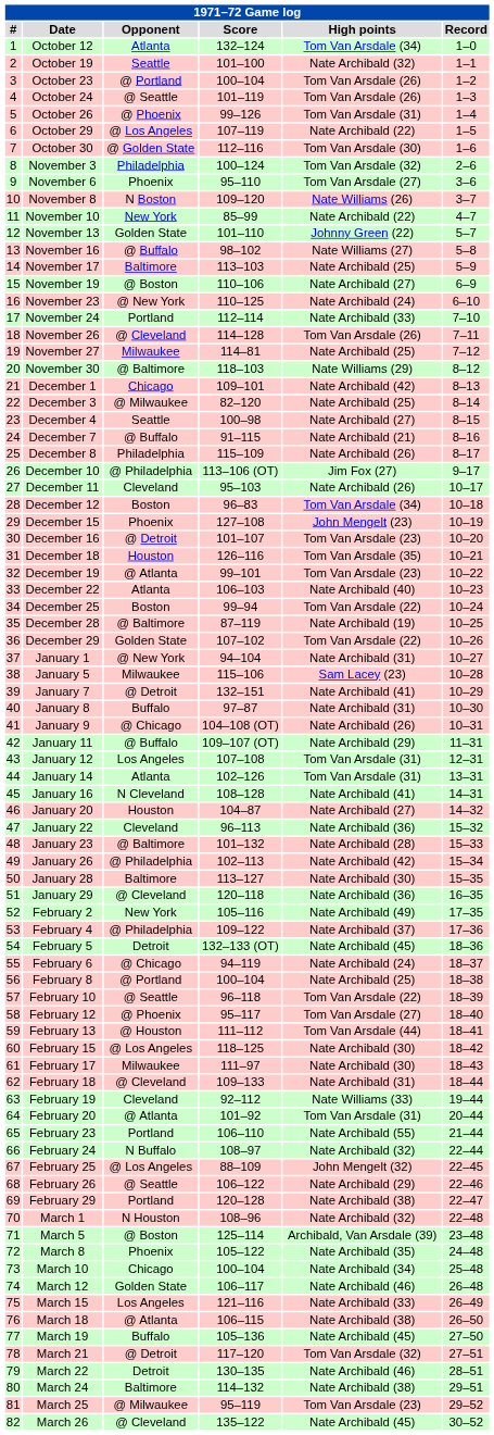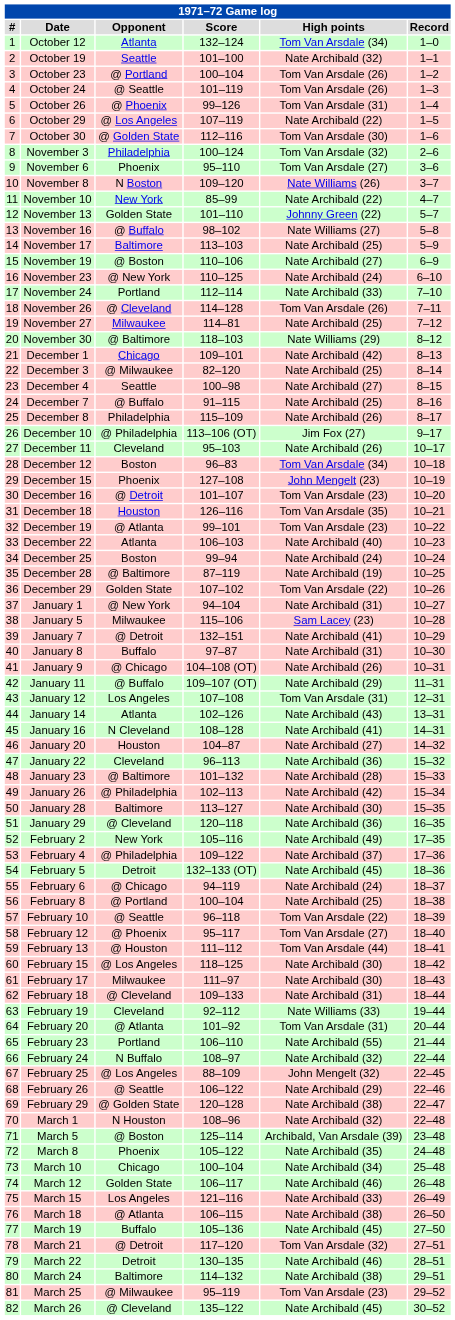 <table class="toccolours collapsible" width=50% style="clear:both; margin:1.5em auto; text-align:center">
 <tr>
 <th colspan=11 style="background:#0046AD; color:white;">1971–72 Game log</th>
 </tr>
 <tr align="center" bgcolor="#dddddd">
 <td><strong>#</strong></td>
 <td><strong>Date</strong></td>
 <td><strong>Opponent</strong></td>
 <td><strong>Score</strong></td>
 <td><strong>High points</strong></td>
 <td><strong>Record</strong></td>
 </tr>
 <tr align="center" bgcolor="ccffcc">
 <td>1</td>
 <td>October 12</td>
 <td><a href='#'>Atlanta</a></td>
 <td>132–124</td>
 <td><a href='#'>Tom Van Arsdale</a> (34)</td>
 <td>1–0</td>
 </tr>
 <tr align="center" bgcolor="ffcccc">
 <td>2</td>
 <td>October 19</td>
 <td><a href='#'>Seattle</a></td>
 <td>101–100</td>
 <td>Nate Archibald (32)</td>
 <td>1–1</td>
 </tr>
 <tr align="center" bgcolor="ffcccc">
 <td>3</td>
 <td>October 23</td>
 <td>@ <a href='#'>Portland</a></td>
 <td>100–104</td>
 <td>Tom Van Arsdale (26)</td>
 <td>1–2</td>
 </tr>
 <tr align="center" bgcolor="ffcccc">
 <td>4</td>
 <td>October 24</td>
 <td>@ Seattle</td>
 <td>101–119</td>
 <td>Tom Van Arsdale (26)</td>
 <td>1–3</td>
 </tr>
 <tr align="center" bgcolor="ffcccc">
 <td>5</td>
 <td>October 26</td>
 <td>@ <a href='#'>Phoenix</a></td>
 <td>99–126</td>
 <td>Tom Van Arsdale (31)</td>
 <td>1–4</td>
 </tr>
 <tr align="center" bgcolor="ffcccc">
 <td>6</td>
 <td>October 29</td>
 <td>@ <a href='#'>Los Angeles</a></td>
 <td>107–119</td>
 <td>Nate Archibald (22)</td>
 <td>1–5</td>
 </tr>
 <tr align="center" bgcolor="ffcccc">
 <td>7</td>
 <td>October 30</td>
 <td>@ <a href='#'>Golden State</a></td>
 <td>112–116</td>
 <td>Tom Van Arsdale (30)</td>
 <td>1–6</td>
 </tr>
 <tr align="center" bgcolor="ccffcc">
 <td>8</td>
 <td>November 3</td>
 <td><a href='#'>Philadelphia</a></td>
 <td>100–124</td>
 <td>Tom Van Arsdale (32)</td>
 <td>2–6</td>
 </tr>
 <tr align="center" bgcolor="ccffcc">
 <td>9</td>
 <td>November 6</td>
 <td>Phoenix</td>
 <td>95–110</td>
 <td>Tom Van Arsdale (27)</td>
 <td>3–6</td>
 </tr>
 <tr align="center" bgcolor="ffcccc">
 <td>10</td>
 <td>November 8</td>
 <td>N <a href='#'>Boston</a></td>
 <td>109–120</td>
 <td><a href='#'>Nate Williams</a> (26)</td>
 <td>3–7</td>
 </tr>
 <tr align="center" bgcolor="ccffcc">
 <td>11</td>
 <td>November 10</td>
 <td><a href='#'>New York</a></td>
 <td>85–99</td>
 <td>Nate Archibald (22)</td>
 <td>4–7</td>
 </tr>
 <tr align="center" bgcolor="ccffcc">
 <td>12</td>
 <td>November 13</td>
 <td>Golden State</td>
 <td>101–110</td>
 <td><a href='#'>Johnny Green</a> (22)</td>
 <td>5–7</td>
 </tr>
 <tr align="center" bgcolor="ffcccc">
 <td>13</td>
 <td>November 16</td>
 <td>@ <a href='#'>Buffalo</a></td>
 <td>98–102</td>
 <td>Nate Williams (27)</td>
 <td>5–8</td>
 </tr>
 <tr align="center" bgcolor="ffcccc">
 <td>14</td>
 <td>November 17</td>
 <td><a href='#'>Baltimore</a></td>
 <td>113–103</td>
 <td>Nate Archibald (25)</td>
 <td>5–9</td>
 </tr>
 <tr align="center" bgcolor="ccffcc">
 <td>15</td>
 <td>November 19</td>
 <td>@ Boston</td>
 <td>110–106</td>
 <td>Nate Archibald (27)</td>
 <td>6–9</td>
 </tr>
 <tr align="center" bgcolor="ffcccc">
 <td>16</td>
 <td>November 23</td>
 <td>@ New York</td>
 <td>110–125</td>
 <td>Nate Archibald (24)</td>
 <td>6–10</td>
 </tr>
 <tr align="center" bgcolor="ccffcc">
 <td>17</td>
 <td>November 24</td>
 <td>Portland</td>
 <td>112–114</td>
 <td>Nate Archibald (33)</td>
 <td>7–10</td>
 </tr>
 <tr align="center" bgcolor="ffcccc">
 <td>18</td>
 <td>November 26</td>
 <td>@ <a href='#'>Cleveland</a></td>
 <td>114–128</td>
 <td>Tom Van Arsdale (26)</td>
 <td>7–11</td>
 </tr>
 <tr align="center" bgcolor="ffcccc">
 <td>19</td>
 <td>November 27</td>
 <td><a href='#'>Milwaukee</a></td>
 <td>114–81</td>
 <td>Nate Archibald (25)</td>
 <td>7–12</td>
 </tr>
 <tr align="center" bgcolor="ccffcc">
 <td>20</td>
 <td>November 30</td>
 <td>@ Baltimore</td>
 <td>118–103</td>
 <td>Nate Williams (29)</td>
 <td>8–12</td>
 </tr>
 <tr align="center" bgcolor="ffcccc">
 <td>21</td>
 <td>December 1</td>
 <td><a href='#'>Chicago</a></td>
 <td>109–101</td>
 <td>Nate Archibald (42)</td>
 <td>8–13</td>
 </tr>
 <tr align="center" bgcolor="ffcccc">
 <td>22</td>
 <td>December 3</td>
 <td>@ Milwaukee</td>
 <td>82–120</td>
 <td>Nate Archibald (25)</td>
 <td>8–14</td>
 </tr>
 <tr align="center" bgcolor="ffcccc">
 <td>23</td>
 <td>December 4</td>
 <td>Seattle</td>
 <td>100–98</td>
 <td>Nate Archibald (27)</td>
 <td>8–15</td>
 </tr>
 <tr align="center" bgcolor="ffcccc">
 <td>24</td>
 <td>December 7</td>
 <td>@ Buffalo</td>
 <td>91–115</td>
-<td>Nate Archibald (21)</td>
+<td>Nate Archibald (25)</td>
 <td>8–16</td>
 </tr>
 <tr align="center" bgcolor="ffcccc">
 <td>25</td>
 <td>December 8</td>
 <td>Philadelphia</td>
 <td>115–109</td>
 <td>Nate Archibald (26)</td>
 <td>8–17</td>
 </tr>
 <tr align="center" bgcolor="ccffcc">
 <td>26</td>
 <td>December 10</td>
 <td>@ Philadelphia</td>
 <td>113–106 (OT)</td>
 <td>Jim Fox (27)</td>
 <td>9–17</td>
 </tr>
 <tr align="center" bgcolor="ccffcc">
 <td>27</td>
 <td>December 11</td>
 <td>Cleveland</td>
 <td>95–103</td>
 <td>Nate Archibald (26)</td>
 <td>10–17</td>
 </tr>
 <tr align="center" bgcolor="ffcccc">
 <td>28</td>
 <td>December 12</td>
 <td>Boston</td>
 <td>96–83</td>
 <td><a href='#'>Tom Van Arsdale</a> (34)</td>
 <td>10–18</td>
 </tr>
 <tr align="center" bgcolor="ffcccc">
 <td>29</td>
 <td>December 15</td>
 <td>Phoenix</td>
 <td>127–108</td>
 <td><a href='#'>John Mengelt</a> (23)</td>
 <td>10–19</td>
 </tr>
 <tr align="center" bgcolor="ffcccc">
 <td>30</td>
 <td>December 16</td>
 <td>@ <a href='#'>Detroit</a></td>
 <td>101–107</td>
 <td>Tom Van Arsdale (23)</td>
 <td>10–20</td>
 </tr>
 <tr align="center" bgcolor="ffcccc">
 <td>31</td>
 <td>December 18</td>
 <td><a href='#'>Houston</a></td>
 <td>126–116</td>
 <td>Tom Van Arsdale (35)</td>
 <td>10–21</td>
 </tr>
 <tr align="center" bgcolor="ffcccc">
 <td>32</td>
 <td>December 19</td>
 <td>@ Atlanta</td>
 <td>99–101</td>
 <td>Tom Van Arsdale (23)</td>
 <td>10–22</td>
 </tr>
 <tr align="center" bgcolor="ffcccc">
 <td>33</td>
 <td>December 22</td>
 <td>Atlanta</td>
 <td>106–103</td>
 <td>Nate Archibald (40)</td>
 <td>10–23</td>
 </tr>
 <tr align="center" bgcolor="ffcccc">
 <td>34</td>
 <td>December 25</td>
 <td>Boston</td>
 <td>99–94</td>
-<td>Tom Van Arsdale (22)</td>
+<td>Nate Archibald (24)</td>
 <td>10–24</td>
 </tr>
 <tr align="center" bgcolor="ffcccc">
 <td>35</td>
 <td>December 28</td>
 <td>@ Baltimore</td>
 <td>87–119</td>
 <td>Nate Archibald (19)</td>
 <td>10–25</td>
 </tr>
 <tr align="center" bgcolor="ffcccc">
 <td>36</td>
 <td>December 29</td>
 <td>Golden State</td>
 <td>107–102</td>
 <td>Tom Van Arsdale (22)</td>
 <td>10–26</td>
 </tr>
 <tr align="center" bgcolor="ffcccc">
 <td>37</td>
 <td>January 1</td>
 <td>@ New York</td>
 <td>94–104</td>
 <td>Nate Archibald (31)</td>
 <td>10–27</td>
 </tr>
 <tr align="center" bgcolor="ffcccc">
 <td>38</td>
 <td>January 5</td>
 <td>Milwaukee</td>
 <td>115–106</td>
 <td><a href='#'>Sam Lacey</a> (23)</td>
 <td>10–28</td>
 </tr>
 <tr align="center" bgcolor="ffcccc">
 <td>39</td>
 <td>January 7</td>
 <td>@ Detroit</td>
 <td>132–151</td>
 <td>Nate Archibald (41)</td>
 <td>10–29</td>
 </tr>
 <tr align="center" bgcolor="ffcccc">
 <td>40</td>
 <td>January 8</td>
 <td>Buffalo</td>
 <td>97–87</td>
 <td>Nate Archibald (31)</td>
 <td>10–30</td>
 </tr>
 <tr align="center" bgcolor="ffcccc">
 <td>41</td>
 <td>January 9</td>
 <td>@ Chicago</td>
 <td>104–108 (OT)</td>
 <td>Nate Archibald (26)</td>
 <td>10–31</td>
 </tr>
 <tr align="center" bgcolor="ccffcc">
 <td>42</td>
 <td>January 11</td>
 <td>@ Buffalo</td>
 <td>109–107 (OT)</td>
 <td>Nate Archibald (29)</td>
 <td>11–31</td>
 </tr>
 <tr align="center" bgcolor="ccffcc">
 <td>43</td>
 <td>January 12</td>
 <td>Los Angeles</td>
 <td>107–108</td>
 <td>Tom Van Arsdale (31)</td>
 <td>12–31</td>
 </tr>
 <tr align="center" bgcolor="ccffcc">
 <td>44</td>
 <td>January 14</td>
 <td>Atlanta</td>
 <td>102–126</td>
-<td>Tom Van Arsdale (31)</td>
+<td>Nate Archibald (43)</td>
 <td>13–31</td>
 </tr>
 <tr align="center" bgcolor="ccffcc">
 <td>45</td>
 <td>January 16</td>
 <td>N Cleveland</td>
 <td>108–128</td>
 <td>Nate Archibald (41)</td>
 <td>14–31</td>
 </tr>
 <tr align="center" bgcolor="ffcccc">
 <td>46</td>
 <td>January 20</td>
 <td>Houston</td>
 <td>104–87</td>
 <td>Nate Archibald (27)</td>
 <td>14–32</td>
 </tr>
 <tr align="center" bgcolor="ccffcc">
 <td>47</td>
 <td>January 22</td>
 <td>Cleveland</td>
 <td>96–113</td>
 <td>Nate Archibald (36)</td>
 <td>15–32</td>
 </tr>
 <tr align="center" bgcolor="ffcccc">
 <td>48</td>
 <td>January 23</td>
 <td>@ Baltimore</td>
 <td>101–132</td>
 <td>Nate Archibald (28)</td>
 <td>15–33</td>
 </tr>
 <tr align="center" bgcolor="ffcccc">
 <td>49</td>
 <td>January 26</td>
 <td>@ Philadelphia</td>
 <td>102–113</td>
 <td>Nate Archibald (42)</td>
 <td>15–34</td>
 </tr>
 <tr align="center" bgcolor="ffcccc">
 <td>50</td>
 <td>January 28</td>
 <td>Baltimore</td>
 <td>113–127</td>
 <td>Nate Archibald (30)</td>
 <td>15–35</td>
 </tr>
 <tr align="center" bgcolor="ccffcc">
 <td>51</td>
 <td>January 29</td>
 <td>@ Cleveland</td>
 <td>120–118</td>
 <td>Nate Archibald (36)</td>
 <td>16–35</td>
 </tr>
 <tr align="center" bgcolor="ccffcc">
 <td>52</td>
 <td>February 2</td>
 <td>New York</td>
 <td>105–116</td>
 <td>Nate Archibald (49)</td>
 <td>17–35</td>
 </tr>
 <tr align="center" bgcolor="ffcccc">
 <td>53</td>
 <td>February 4</td>
 <td>@ Philadelphia</td>
 <td>109–122</td>
 <td>Nate Archibald (37)</td>
 <td>17–36</td>
 </tr>
 <tr align="center" bgcolor="ccffcc">
 <td>54</td>
 <td>February 5</td>
 <td>Detroit</td>
 <td>132–133 (OT)</td>
 <td>Nate Archibald (45)</td>
 <td>18–36</td>
 </tr>
 <tr align="center" bgcolor="ffcccc">
 <td>55</td>
 <td>February 6</td>
 <td>@ Chicago</td>
 <td>94–119</td>
 <td>Nate Archibald (24)</td>
 <td>18–37</td>
 </tr>
 <tr align="center" bgcolor="ffcccc">
 <td>56</td>
 <td>February 8</td>
 <td>@ Portland</td>
 <td>100–104</td>
 <td>Nate Archibald (25)</td>
 <td>18–38</td>
 </tr>
 <tr align="center" bgcolor="ffcccc">
 <td>57</td>
 <td>February 10</td>
 <td>@ Seattle</td>
 <td>96–118</td>
 <td>Tom Van Arsdale (22)</td>
 <td>18–39</td>
 </tr>
 <tr align="center" bgcolor="ffcccc">
 <td>58</td>
 <td>February 12</td>
 <td>@ Phoenix</td>
 <td>95–117</td>
 <td>Tom Van Arsdale (27)</td>
 <td>18–40</td>
 </tr>
 <tr align="center" bgcolor="ffcccc">
 <td>59</td>
 <td>February 13</td>
 <td>@ Houston</td>
 <td>111–112</td>
 <td>Tom Van Arsdale (44)</td>
 <td>18–41</td>
 </tr>
 <tr align="center" bgcolor="ffcccc">
 <td>60</td>
 <td>February 15</td>
 <td>@ Los Angeles</td>
 <td>118–125</td>
 <td>Nate Archibald (30)</td>
 <td>18–42</td>
 </tr>
 <tr align="center" bgcolor="ffcccc">
 <td>61</td>
 <td>February 17</td>
 <td>Milwaukee</td>
 <td>111–97</td>
 <td>Nate Archibald (30)</td>
 <td>18–43</td>
 </tr>
 <tr align="center" bgcolor="ffcccc">
 <td>62</td>
 <td>February 18</td>
 <td>@ Cleveland</td>
 <td>109–133</td>
 <td>Nate Archibald (31)</td>
 <td>18–44</td>
 </tr>
 <tr align="center" bgcolor="ccffcc">
 <td>63</td>
 <td>February 19</td>
 <td>Cleveland</td>
 <td>92–112</td>
 <td>Nate Williams (33)</td>
 <td>19–44</td>
 </tr>
 <tr align="center" bgcolor="ccffcc">
 <td>64</td>
 <td>February 20</td>
 <td>@ Atlanta</td>
 <td>101–92</td>
 <td>Tom Van Arsdale (31)</td>
 <td>20–44</td>
 </tr>
 <tr align="center" bgcolor="ccffcc">
 <td>65</td>
 <td>February 23</td>
 <td>Portland</td>
 <td>106–110</td>
 <td>Nate Archibald (55)</td>
 <td>21–44</td>
 </tr>
 <tr align="center" bgcolor="ccffcc">
 <td>66</td>
 <td>February 24</td>
 <td>N Buffalo</td>
 <td>108–97</td>
 <td>Nate Archibald (32)</td>
 <td>22–44</td>
 </tr>
 <tr align="center" bgcolor="ffcccc">
 <td>67</td>
 <td>February 25</td>
 <td>@ Los Angeles</td>
 <td>88–109</td>
 <td>John Mengelt (32)</td>
 <td>22–45</td>
 </tr>
 <tr align="center" bgcolor="ffcccc">
 <td>68</td>
 <td>February 26</td>
 <td>@ Seattle</td>
 <td>106–122</td>
 <td>Nate Archibald (29)</td>
 <td>22–46</td>
 </tr>
 <tr align="center" bgcolor="ffcccc">
 <td>69</td>
 <td>February 29</td>
-<td>Portland</td>
+<td>@ Golden State</td>
 <td>120–128</td>
 <td>Nate Archibald (38)</td>
 <td>22–47</td>
 </tr>
 <tr align="center" bgcolor="ffcccc">
 <td>70</td>
 <td>March 1</td>
 <td>N Houston</td>
 <td>108–96</td>
 <td>Nate Archibald (32)</td>
 <td>22–48</td>
 </tr>
 <tr align="center" bgcolor="ccffcc">
 <td>71</td>
 <td>March 5</td>
 <td>@ Boston</td>
 <td>125–114</td>
 <td>Archibald, Van Arsdale (39)</td>
 <td>23–48</td>
 </tr>
 <tr align="center" bgcolor="ccffcc">
 <td>72</td>
 <td>March 8</td>
 <td>Phoenix</td>
 <td>105–122</td>
 <td>Nate Archibald (35)</td>
 <td>24–48</td>
 </tr>
 <tr align="center" bgcolor="ccffcc">
 <td>73</td>
 <td>March 10</td>
 <td>Chicago</td>
 <td>100–104</td>
 <td>Nate Archibald (34)</td>
 <td>25–48</td>
 </tr>
 <tr align="center" bgcolor="ccffcc">
 <td>74</td>
 <td>March 12</td>
 <td>Golden State</td>
 <td>106–117</td>
 <td>Nate Archibald (46)</td>
 <td>26–48</td>
 </tr>
 <tr align="center" bgcolor="ffcccc">
 <td>75</td>
 <td>March 15</td>
 <td>Los Angeles</td>
 <td>121–116</td>
 <td>Nate Archibald (33)</td>
 <td>26–49</td>
 </tr>
 <tr align="center" bgcolor="ffcccc">
 <td>76</td>
 <td>March 18</td>
 <td>@ Atlanta</td>
 <td>106–115</td>
 <td>Nate Archibald (38)</td>
 <td>26–50</td>
 </tr>
 <tr align="center" bgcolor="ccffcc">
 <td>77</td>
 <td>March 19</td>
 <td>Buffalo</td>
 <td>105–136</td>
 <td>Nate Archibald (45)</td>
 <td>27–50</td>
 </tr>
 <tr align="center" bgcolor="ffcccc">
 <td>78</td>
 <td>March 21</td>
 <td>@ Detroit</td>
 <td>117–120</td>
 <td>Tom Van Arsdale (32)</td>
 <td>27–51</td>
 </tr>
 <tr align="center" bgcolor="ccffcc">
 <td>79</td>
 <td>March 22</td>
 <td>Detroit</td>
 <td>130–135</td>
 <td>Nate Archibald (46)</td>
 <td>28–51</td>
 </tr>
 <tr align="center" bgcolor="ccffcc">
 <td>80</td>
 <td>March 24</td>
 <td>Baltimore</td>
 <td>114–132</td>
 <td>Nate Archibald (38)</td>
 <td>29–51</td>
 </tr>
 <tr align="center" bgcolor="ffcccc">
 <td>81</td>
 <td>March 25</td>
 <td>@ Milwaukee</td>
 <td>95–119</td>
 <td>Tom Van Arsdale (23)</td>
 <td>29–52</td>
 </tr>
 <tr align="center" bgcolor="ccffcc">
 <td>82</td>
 <td>March 26</td>
 <td>@ Cleveland</td>
 <td>135–122</td>
 <td>Nate Archibald (45)</td>
 <td>30–52</td>
 </tr>
 </table>
